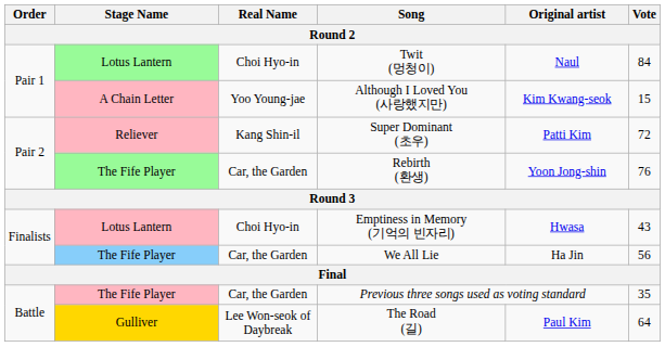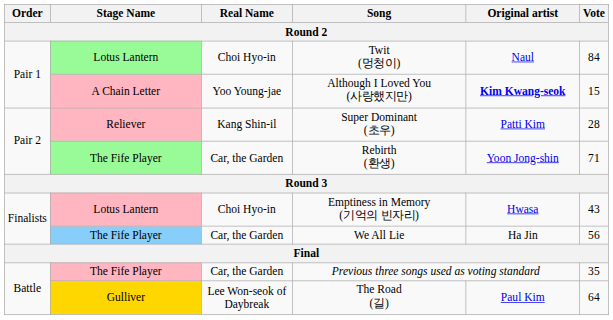 <table class="wikitable" style="text-align:center; width:95%;">
 <tr>
 <th style="width:1%;">Order</th>
 <th style="width:20%;">Stage Name</th>
 <th style="width:12%;">Real Name</th>
 <th style="width:23%;">Song</th>
 <th style="width:15%;">Original artist</th>
 <th style="width:1%;">Vote</th>
 </tr>
 <tr>
 <th colspan=6>Round 2</th>
 </tr>
 <tr>
 <td rowspan=2>Pair 1</td>
 <td bgcolor="palegreen">Lotus Lantern</td>
 <td>Choi Hyo-in</td>
 <td>Twit<br>(멍청이)</td>
 <td><a href='#'>Naul</a></td>
 <td>84</td>
 </tr>
 <tr>
 <td bgcolor="lightpink">A Chain Letter</td>
 <td>Yoo Young-jae</td>
 <td>Although I Loved You<br>(사랑했지만)</td>
-<td><a href='#'>Kim Kwang-seok</a></td>
+<td><strong><a href='#'>Kim Kwang-seok</a></strong></td>
 <td>15</td>
 </tr>
 <tr>
 <td rowspan=2>Pair 2</td>
 <td bgcolor="lightpink">Reliever</td>
 <td>Kang Shin-il</td>
 <td>Super Dominant<br>(초우)</td>
 <td><a href='#'>Patti Kim</a></td>
-<td>72</td>
+<td>28</td>
 </tr>
 <tr>
 <td bgcolor="palegreen">The Fife Player</td>
 <td>Car, the Garden</td>
 <td>Rebirth<br>(환생)</td>
 <td><a href='#'>Yoon Jong-shin</a></td>
-<td>76</td>
+<td>71</td>
 </tr>
 <tr>
 <th colspan=6>Round 3</th>
 </tr>
 <tr>
 <td rowspan=2>Finalists</td>
 <td bgcolor="lightpink">Lotus Lantern</td>
 <td>Choi Hyo-in</td>
 <td>Emptiness in Memory<br>(기억의 빈자리)</td>
 <td><a href='#'>Hwasa</a></td>
 <td>43</td>
 </tr>
 <tr>
 <td bgcolor="lightskyblue">The Fife Player</td>
 <td>Car, the Garden</td>
 <td>We All Lie<br></td>
 <td>Ha Jin</td>
 <td>56</td>
 </tr>
 <tr>
 <th colspan=6>Final</th>
 </tr>
 <tr>
 <td rowspan=2>Battle</td>
 <td bgcolor="lightpink">The Fife Player</td>
 <td>Car, the Garden</td>
 <td colspan=2><em>Previous three songs used as voting standard</em></td>
 <td>35</td>
 </tr>
 <tr>
 <td bgcolor="gold">Gulliver</td>
 <td>Lee Won-seok of Daybreak</td>
 <td>The Road<br>(길)</td>
 <td><a href='#'>Paul Kim</a></td>
 <td>64</td>
 </tr>
 </table>
